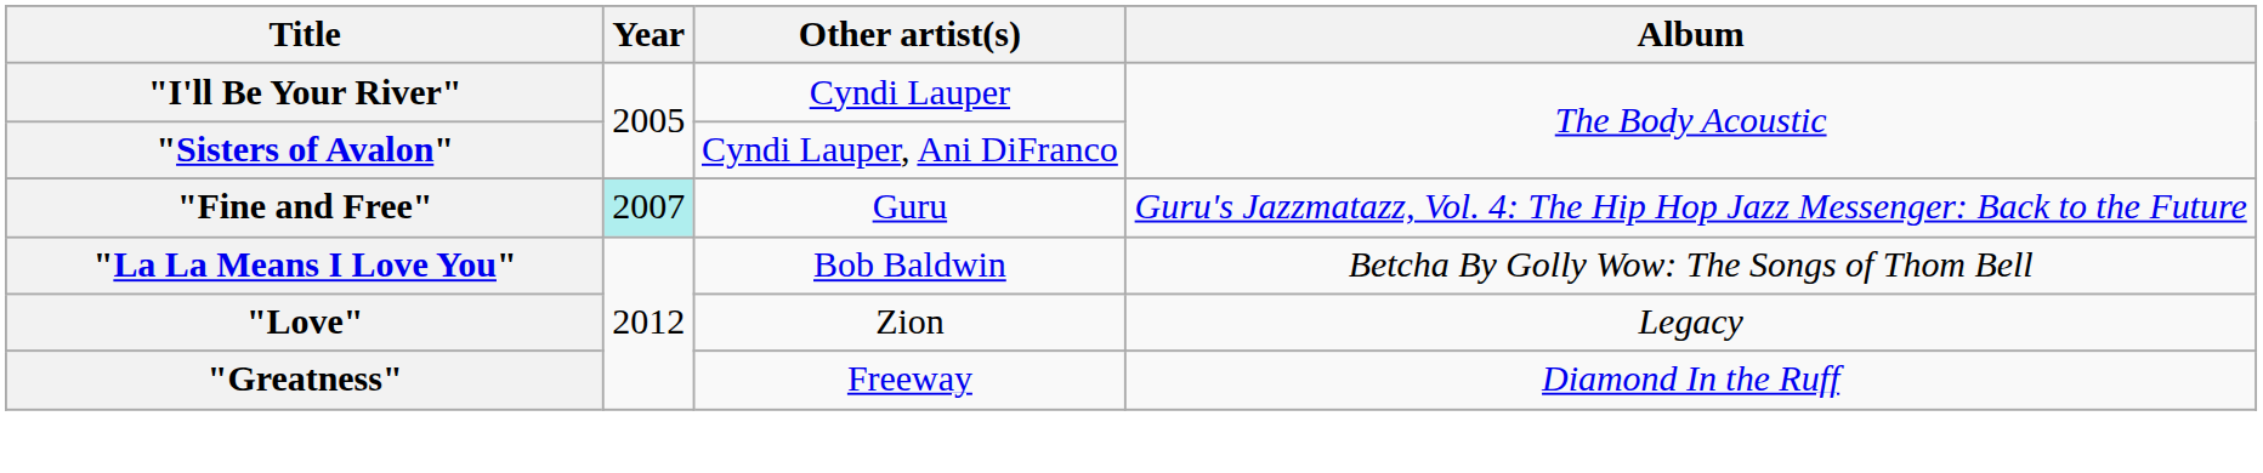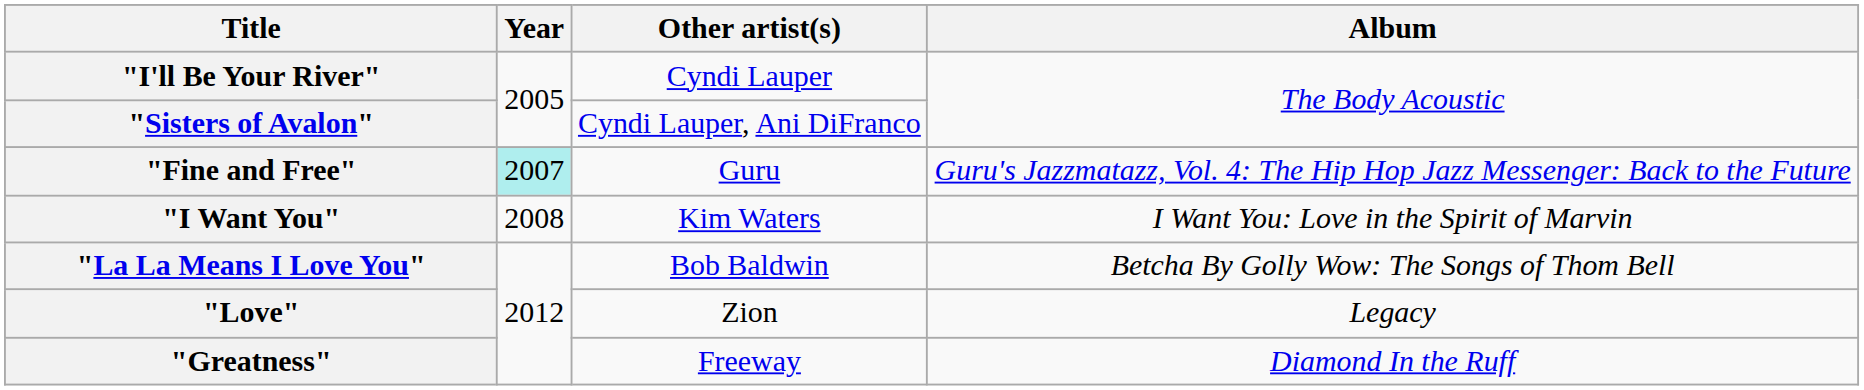 <table class="wikitable plainrowheaders" style="text-align:center;">
 <tr>
 <th scope="col" style="width:16em;">Title</th>
 <th scope="col">Year</th>
 <th scope="col">Other artist(s)</th>
 <th scope="col">Album</th>
 </tr>
 <tr>
 <th scope="row">"I'll Be Your River"</th>
 <td rowspan="2">2005</td>
 <td><a href='#'>Cyndi Lauper</a></td>
 <td rowspan="2"><em><a href='#'>The Body Acoustic</a></em></td>
 </tr>
 <tr>
 <th scope="row">"<a href='#'>Sisters of Avalon</a>"</th>
 <td><a href='#'>Cyndi Lauper</a>, <a href='#'>Ani DiFranco</a></td>
 </tr>
 <tr>
 <th scope="row">"Fine and Free"</th>
 <td style="background: paleturquoise;">2007</td>
 <td><a href='#'>Guru</a></td>
 <td><em><a href='#'>Guru's Jazzmatazz, Vol. 4: The Hip Hop Jazz Messenger: Back to the Future</a></em></td>
 </tr>
 <tr>
+<th scope="row">"I Want You"</th>
+<td>2008</td>
+<td><a href='#'>Kim Waters</a></td>
+<td><em>I Want You: Love in the Spirit of Marvin</em></td>
+</tr>
+<tr>
 <th scope="row">"<a href='#'>La La Means I Love You</a>"</th>
 <td rowspan="3">2012</td>
 <td><a href='#'>Bob Baldwin</a></td>
 <td><em>Betcha By Golly Wow: The Songs of Thom Bell</em></td>
 </tr>
 <tr>
 <th scope="row">"Love"</th>
 <td>Zion</td>
 <td><em>Legacy</em></td>
 </tr>
 <tr>
 <th scope="row">"Greatness"</th>
 <td><a href='#'>Freeway</a></td>
 <td><em><a href='#'>Diamond In the Ruff</a></em></td>
 </tr>
 </table>
